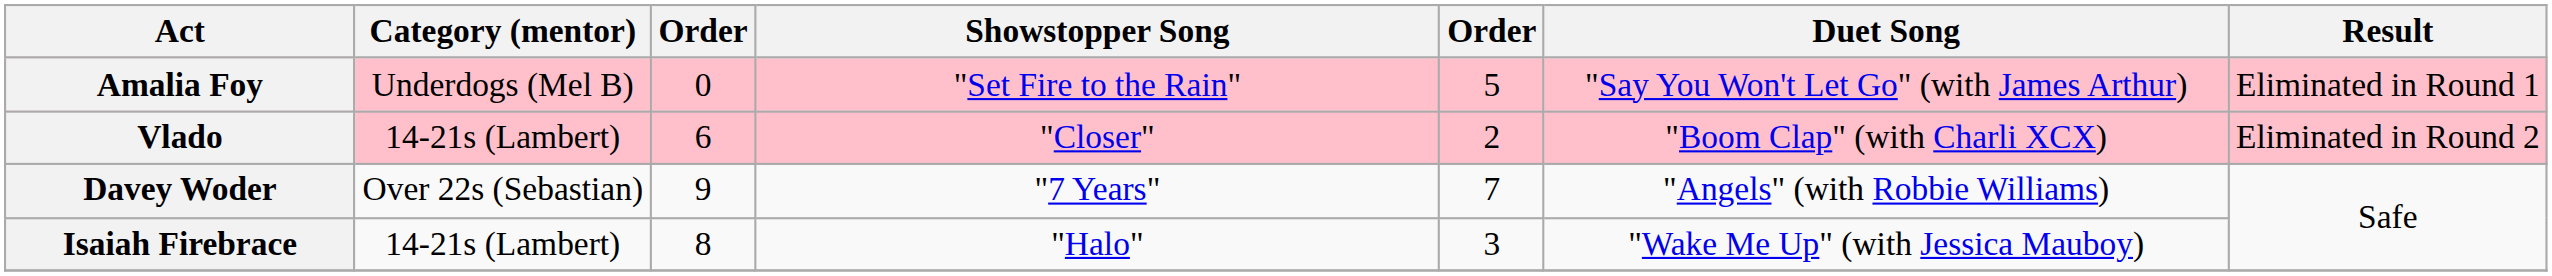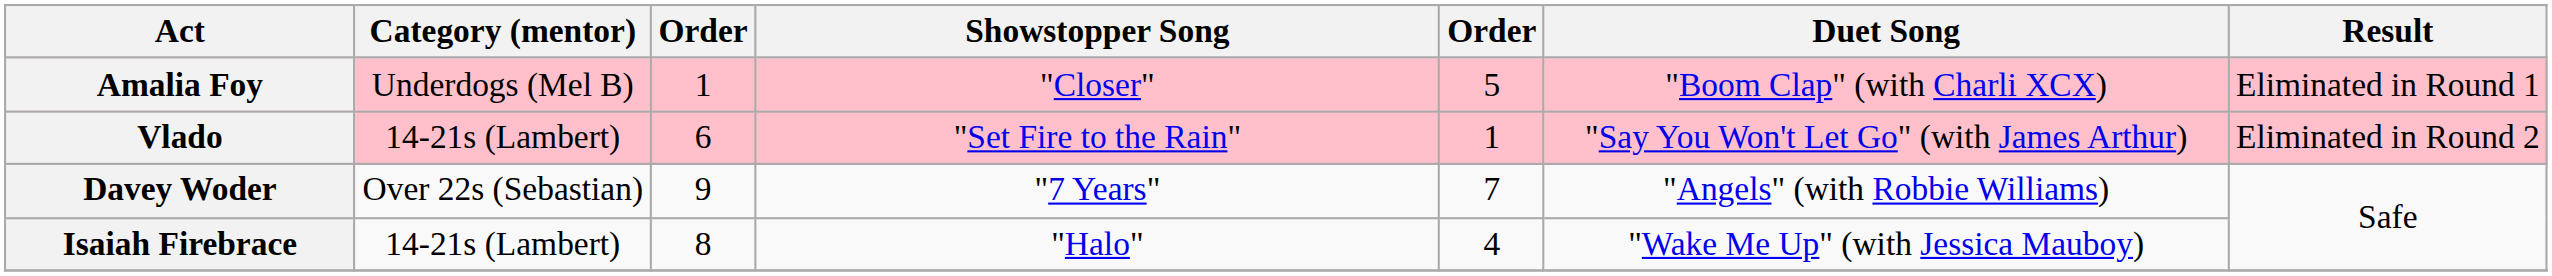 <table class="wikitable plainrowheaders" style="text-align:center;">
 <tr>
 <th scope="col" style="width:10em;">Act</th>
 <th scope="col">Category (mentor)</th>
 <th scope="col">Order</th>
 <th scope="col" style="width:20em;">Showstopper Song</th>
 <th scope="col">Order</th>
 <th scope="col" style="width:20em;">Duet Song</th>
 <th scope="col">Result</th>
 </tr>
 <tr style="background:pink;">
 <th scope="row">Amalia Foy</th>
 <td scope="col">Underdogs (Mel B)</td>
-<td>0</td>
-<td>"<a href='#'>Set Fire to the Rain</a>"</td>
+<td>1</td>
+<td>"<a href='#'>Closer</a>"</td>
 <td>5</td>
-<td>"<a href='#'>Say You Won't Let Go</a>" (with <a href='#'>James Arthur</a>)</td>
+<td>"<a href='#'>Boom Clap</a>" (with <a href='#'>Charli XCX</a>)</td>
 <td>Eliminated in Round 1</td>
 </tr>
 <tr style="background:pink;">
 <th scope="row">Vlado</th>
 <td scope="col">14-21s (Lambert)</td>
 <td>6</td>
-<td>"<a href='#'>Closer</a>"</td>
-<td>2</td>
-<td>"<a href='#'>Boom Clap</a>" (with <a href='#'>Charli XCX</a>)</td>
+<td>"<a href='#'>Set Fire to the Rain</a>"</td>
+<td>1</td>
+<td>"<a href='#'>Say You Won't Let Go</a>" (with <a href='#'>James Arthur</a>)</td>
 <td>Eliminated in Round 2</td>
 </tr>
 <tr>
 <th scope="row">Davey Woder</th>
 <td scope="col">Over 22s (Sebastian)</td>
 <td>9</td>
 <td>"<a href='#'>7 Years</a>"</td>
 <td>7</td>
 <td>"<a href='#'>Angels</a>" (with <a href='#'>Robbie Williams</a>)</td>
 <td rowspan=2>Safe</td>
 </tr>
 <tr>
 <th scope="row">Isaiah Firebrace</th>
 <td scope="col">14-21s (Lambert)</td>
 <td>8</td>
 <td>"<a href='#'>Halo</a>"</td>
-<td>3</td>
+<td>4</td>
 <td>"<a href='#'>Wake Me Up</a>" (with <a href='#'>Jessica Mauboy</a>)</td>
 </tr>
 <tr>
 </tr>
 </table>
